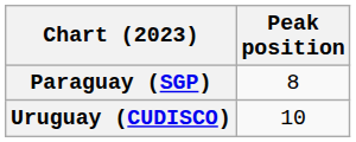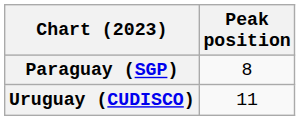 <table class="wikitable plainrowheaders" style="text-align:center">
 <tr>
 <th scope="col">Chart (2023)</th>
 <th scope="col">Peak<br>position</th>
 </tr>
 <tr>
 <th scope="row">Paraguay (<a href='#'>SGP</a>)</th>
 <td>8</td>
 </tr>
 <tr>
 <th scope="row">Uruguay (<a href='#'>CUDISCO</a>)</th>
-<td>10</td>
+<td>11</td>
 </tr>
 </table>
